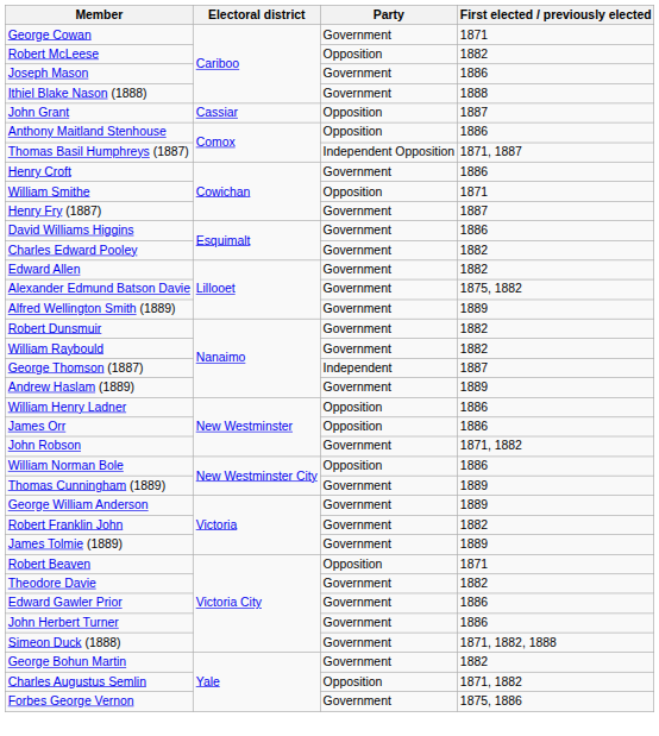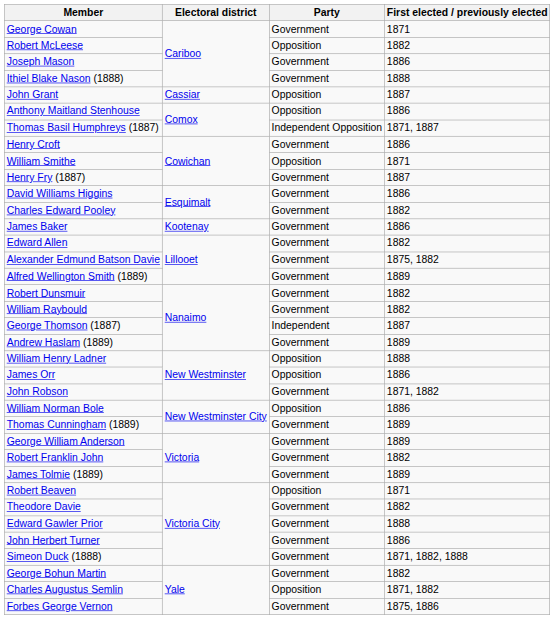 <table class="wikitable sortable">
 <tr>
 <th>Member</th>
 <th>Electoral district</th>
 <th>Party</th>
 <th>First elected / previously elected</th>
 </tr>
 <tr>
 <td><a href='#'>George Cowan</a></td>
 <td rowspan=4><a href='#'>Cariboo</a></td>
 <td>Government</td>
 <td>1871</td>
 </tr>
 <tr>
 <td><a href='#'>Robert McLeese</a></td>
 <td>Opposition</td>
 <td>1882</td>
 </tr>
 <tr>
 <td><a href='#'>Joseph Mason</a></td>
 <td>Government</td>
 <td>1886</td>
 </tr>
 <tr>
 <td><a href='#'>Ithiel Blake Nason</a> (1888)</td>
 <td>Government</td>
 <td>1888</td>
 </tr>
 <tr>
 <td><a href='#'>John Grant</a></td>
 <td><a href='#'>Cassiar</a></td>
 <td>Opposition</td>
 <td>1887</td>
 </tr>
 <tr>
 <td><a href='#'>Anthony Maitland Stenhouse</a></td>
 <td rowspan=2><a href='#'>Comox</a></td>
 <td>Opposition</td>
 <td>1886</td>
 </tr>
 <tr>
 <td><a href='#'>Thomas Basil Humphreys</a> (1887)</td>
 <td>Independent Opposition</td>
 <td>1871, 1887</td>
 </tr>
 <tr>
 <td><a href='#'>Henry Croft</a></td>
 <td rowspan=3><a href='#'>Cowichan</a></td>
 <td>Government</td>
 <td>1886</td>
 </tr>
 <tr>
 <td><a href='#'>William Smithe</a></td>
 <td>Opposition</td>
 <td>1871</td>
 </tr>
 <tr>
 <td><a href='#'>Henry Fry</a> (1887)</td>
 <td>Government</td>
 <td>1887</td>
 </tr>
 <tr>
 <td><a href='#'>David Williams Higgins</a></td>
 <td rowspan=2><a href='#'>Esquimalt</a></td>
 <td>Government</td>
 <td>1886</td>
 </tr>
 <tr>
 <td><a href='#'>Charles Edward Pooley</a></td>
 <td>Government</td>
 <td>1882</td>
 </tr>
 <tr>
+<td><a href='#'>James Baker</a></td>
+<td><a href='#'>Kootenay</a></td>
+<td>Government</td>
+<td>1886</td>
+</tr>
+<tr>
 <td><a href='#'>Edward Allen</a></td>
 <td rowspan=3><a href='#'>Lillooet</a></td>
 <td>Government</td>
 <td>1882</td>
 </tr>
 <tr>
 <td><a href='#'>Alexander Edmund Batson Davie</a></td>
 <td>Government</td>
 <td>1875, 1882</td>
 </tr>
 <tr>
 <td><a href='#'>Alfred Wellington Smith</a> (1889)</td>
 <td>Government</td>
 <td>1889</td>
 </tr>
 <tr>
 <td><a href='#'>Robert Dunsmuir</a></td>
 <td rowspan=4><a href='#'>Nanaimo</a></td>
 <td>Government</td>
 <td>1882</td>
 </tr>
 <tr>
 <td><a href='#'>William Raybould</a></td>
 <td>Government</td>
 <td>1882</td>
 </tr>
 <tr>
 <td><a href='#'>George Thomson</a> (1887)</td>
 <td>Independent</td>
 <td>1887</td>
 </tr>
 <tr>
 <td><a href='#'>Andrew Haslam</a> (1889)</td>
 <td>Government</td>
 <td>1889</td>
 </tr>
 <tr>
 <td><a href='#'>William Henry Ladner</a></td>
 <td rowspan=3><a href='#'>New Westminster</a></td>
 <td>Opposition</td>
-<td>1886</td>
+<td>1888</td>
 </tr>
 <tr>
 <td><a href='#'>James Orr</a></td>
 <td>Opposition</td>
 <td>1886</td>
 </tr>
 <tr>
 <td><a href='#'>John Robson</a></td>
 <td>Government</td>
 <td>1871, 1882</td>
 </tr>
 <tr>
 <td><a href='#'>William Norman Bole</a></td>
 <td rowspan=2><a href='#'>New Westminster City</a></td>
 <td>Opposition</td>
 <td>1886</td>
 </tr>
 <tr>
 <td><a href='#'>Thomas Cunningham</a> (1889)</td>
 <td>Government</td>
 <td>1889</td>
 </tr>
 <tr>
 <td><a href='#'>George William Anderson</a></td>
 <td rowspan=3><a href='#'>Victoria</a></td>
 <td>Government</td>
 <td>1889</td>
 </tr>
 <tr>
 <td><a href='#'>Robert Franklin John</a></td>
 <td>Government</td>
 <td>1882</td>
 </tr>
 <tr>
 <td><a href='#'>James Tolmie</a> (1889)</td>
 <td>Government</td>
 <td>1889</td>
 </tr>
 <tr>
 <td><a href='#'>Robert Beaven</a></td>
 <td rowspan=5><a href='#'>Victoria City</a></td>
 <td>Opposition</td>
 <td>1871</td>
 </tr>
 <tr>
 <td><a href='#'>Theodore Davie</a></td>
 <td>Government</td>
 <td>1882</td>
 </tr>
 <tr>
 <td><a href='#'>Edward Gawler Prior</a></td>
 <td>Government</td>
-<td>1886</td>
+<td>1888</td>
 </tr>
 <tr>
 <td><a href='#'>John Herbert Turner</a></td>
 <td>Government</td>
 <td>1886</td>
 </tr>
 <tr>
 <td><a href='#'>Simeon Duck</a> (1888)</td>
 <td>Government</td>
 <td>1871, 1882, 1888</td>
 </tr>
 <tr>
 <td><a href='#'>George Bohun Martin</a></td>
 <td rowspan=3><a href='#'>Yale</a></td>
 <td>Government</td>
 <td>1882</td>
 </tr>
 <tr>
 <td><a href='#'>Charles Augustus Semlin</a></td>
 <td>Opposition</td>
 <td>1871, 1882</td>
 </tr>
 <tr>
 <td><a href='#'>Forbes George Vernon</a></td>
 <td>Government</td>
 <td>1875, 1886</td>
 </tr>
 </table>
